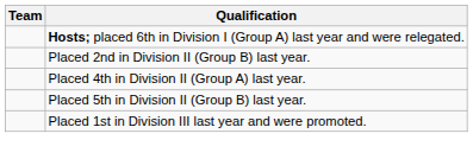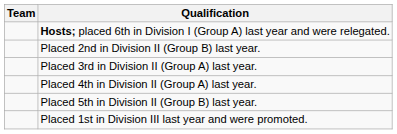 <table class="wikitable">
 <tr>
 <th>Team</th>
 <th>Qualification</th>
 </tr>
 <tr>
 <td></td>
 <td><strong>Hosts;</strong> placed 6th in Division I (Group A) last year and were relegated.</td>
 </tr>
 <tr>
 <td></td>
 <td>Placed 2nd in Division II (Group B) last year.</td>
 </tr>
 <tr>
 <td></td>
+<td>Placed 3rd in Division II (Group A) last year.</td>
+</tr>
+<tr>
+<td></td>
 <td>Placed 4th in Division II (Group A) last year.</td>
 </tr>
 <tr>
 <td></td>
 <td>Placed 5th in Division II (Group B) last year.</td>
 </tr>
 <tr>
 <td></td>
 <td>Placed 1st in Division III last year and were promoted.</td>
 </tr>
 </table>
